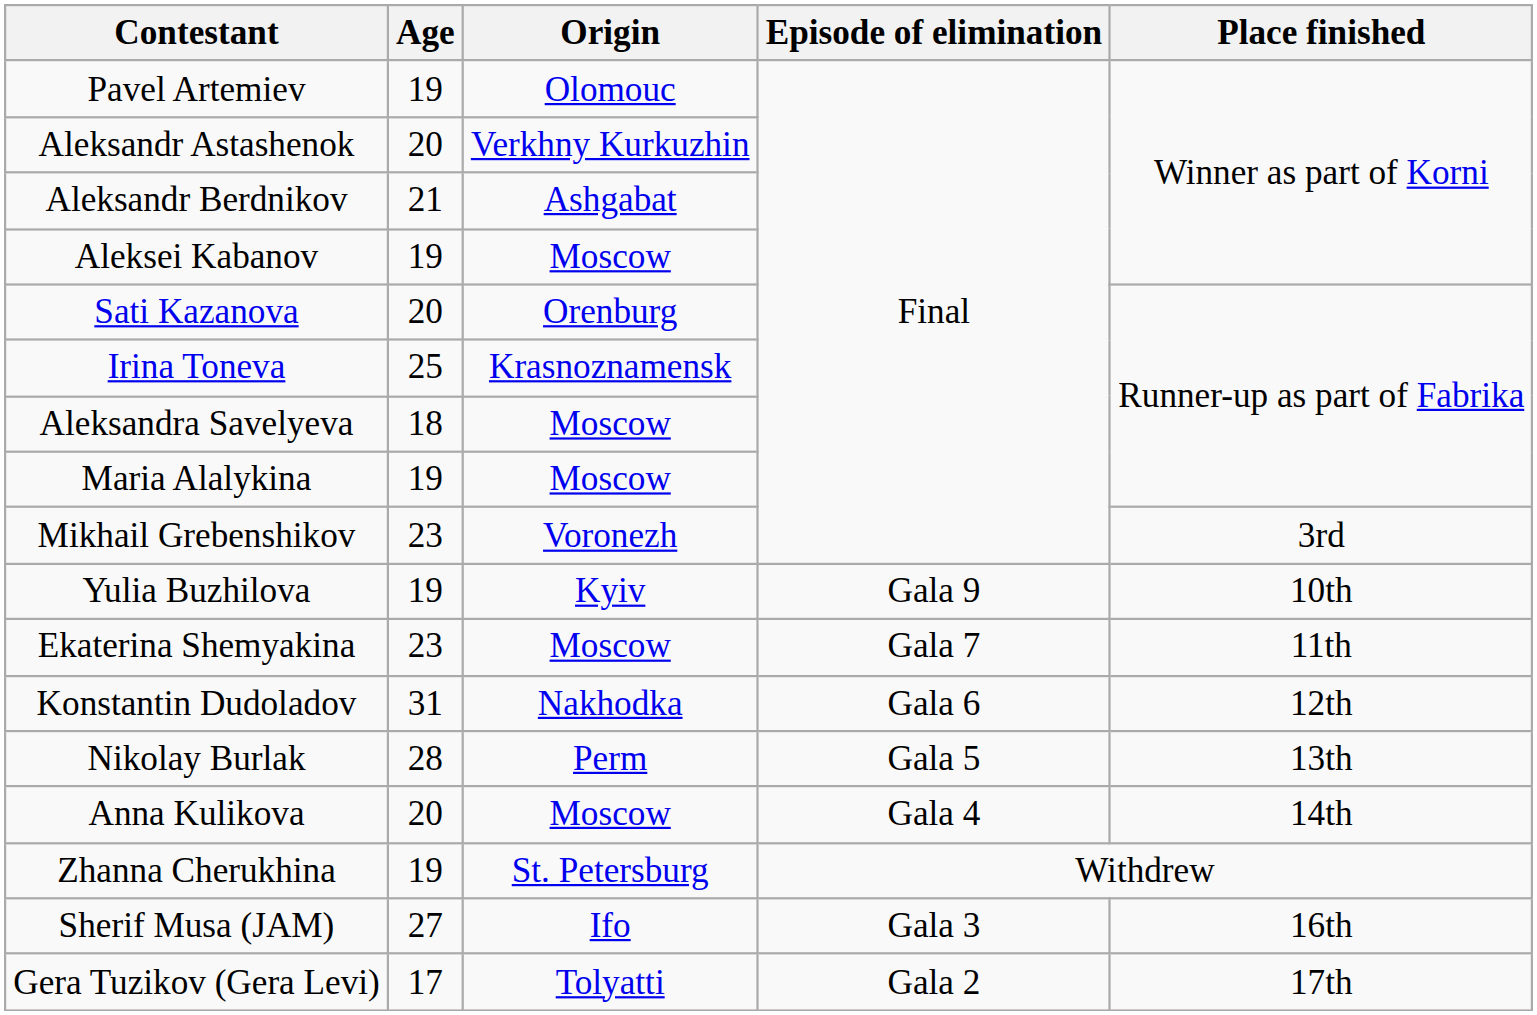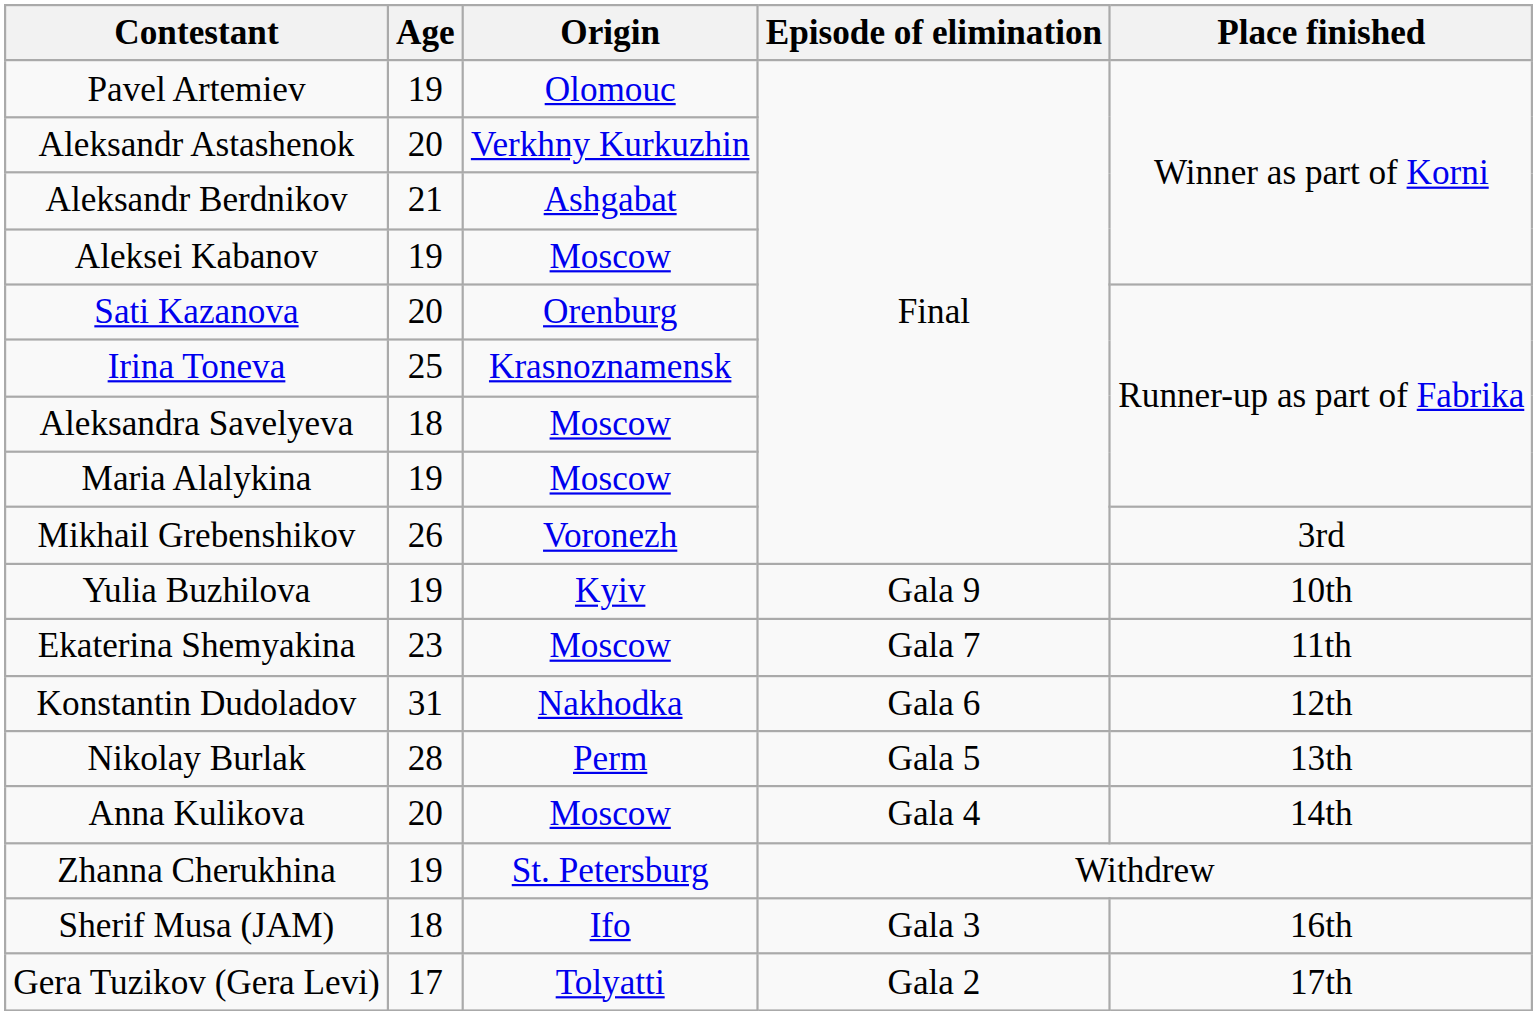 <table class="wikitable" style="text-align:center">
 <tr>
 <th>Contestant</th>
 <th>Age</th>
 <th>Origin</th>
 <th>Episode of elimination</th>
 <th>Place finished</th>
 </tr>
 <tr>
 <td>Pavel Artemiev</td>
 <td>19</td>
 <td><a href='#'>Olomouc</a></td>
 <td rowspan=9>Final</td>
 <td rowspan=4>Winner as part of <a href='#'>Korni</a></td>
 </tr>
 <tr>
 <td>Aleksandr Astashenok</td>
 <td>20</td>
 <td><a href='#'>Verkhny Kurkuzhin</a></td>
 </tr>
 <tr>
 <td>Aleksandr Berdnikov</td>
 <td>21</td>
 <td><a href='#'>Ashgabat</a></td>
 </tr>
 <tr>
 <td>Aleksei Kabanov</td>
 <td>19</td>
 <td><a href='#'>Moscow</a></td>
 </tr>
 <tr>
 <td><a href='#'>Sati Kazanova</a></td>
 <td>20</td>
 <td><a href='#'>Orenburg</a></td>
 <td rowspan=4>Runner-up as part of <a href='#'>Fabrika</a></td>
 </tr>
 <tr>
 <td><a href='#'>Irina Toneva</a></td>
 <td>25</td>
 <td><a href='#'>Krasnoznamensk</a></td>
 </tr>
 <tr>
 <td>Aleksandra Savelyeva</td>
 <td>18</td>
 <td><a href='#'>Moscow</a></td>
 </tr>
 <tr>
 <td>Maria Alalykina</td>
 <td>19</td>
 <td><a href='#'>Moscow</a></td>
 </tr>
 <tr>
 <td>Mikhail Grebenshikov</td>
-<td>23</td>
+<td>26</td>
 <td><a href='#'>Voronezh</a></td>
 <td>3rd</td>
 </tr>
 <tr>
 <td>Yulia Buzhilova</td>
 <td>19</td>
 <td><a href='#'>Kyiv</a></td>
 <td>Gala 9</td>
 <td>10th</td>
 </tr>
 <tr>
 <td>Ekaterina Shemyakina</td>
 <td>23</td>
 <td><a href='#'>Moscow</a></td>
 <td>Gala 7</td>
 <td>11th</td>
 </tr>
 <tr>
 <td>Konstantin Dudoladov</td>
 <td>31</td>
 <td><a href='#'>Nakhodka</a></td>
 <td>Gala 6</td>
 <td>12th</td>
 </tr>
 <tr>
 <td>Nikolay Burlak</td>
 <td>28</td>
 <td><a href='#'>Perm</a></td>
 <td>Gala 5</td>
 <td>13th</td>
 </tr>
 <tr>
 <td>Anna Kulikova</td>
 <td>20</td>
 <td><a href='#'>Moscow</a></td>
 <td>Gala 4</td>
 <td>14th</td>
 </tr>
 <tr>
 <td>Zhanna Cherukhina</td>
 <td>19</td>
 <td><a href='#'>St. Petersburg</a></td>
 <td colspan=2>Withdrew</td>
 </tr>
 <tr>
 <td>Sherif Musa (JAM)</td>
-<td>27</td>
+<td>18</td>
 <td><a href='#'>Ifo</a></td>
 <td>Gala 3</td>
 <td>16th</td>
 </tr>
 <tr>
 <td>Gera Tuzikov (Gera Levi)</td>
 <td>17</td>
 <td><a href='#'>Tolyatti</a></td>
 <td>Gala 2</td>
 <td>17th</td>
 </tr>
 </table>
